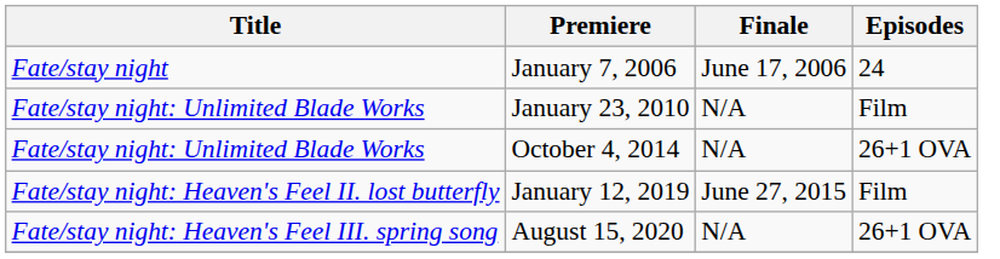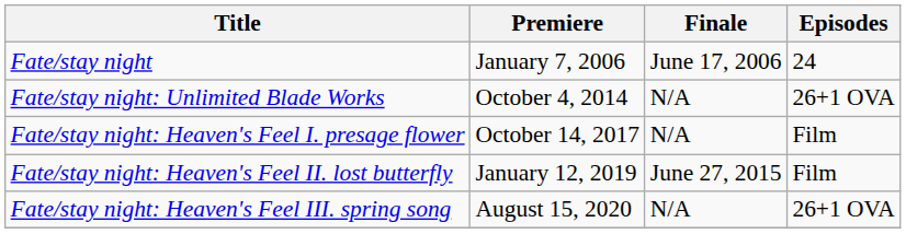 <table class="wikitable sortable" style="white-space: nowrap; width: auto;">
 <tr>
 <th>Title</th>
 <th>Premiere</th>
 <th>Finale</th>
 <th>Episodes</th>
 </tr>
 <tr>
 <td><em><a href='#'>Fate/stay night</a></em></td>
 <td>January 7, 2006</td>
 <td>June 17, 2006</td>
 <td>24</td>
 </tr>
 <tr>
-<td><em><a href='#'>Fate/stay night: Unlimited Blade Works</a></em></td>
-<td>January 23, 2010</td>
-<td>N/A</td>
-<td>Film</td>
-</tr>
-<tr>
 <td><a href='#'><em>Fate/stay night: Unlimited Blade Works</em></a></td>
 <td>October 4, 2014</td>
 <td>N/A</td>
 <td>26+1 OVA</td>
+</tr>
+<tr>
+<td><em><a href='#'>Fate/stay night: Heaven's Feel I. presage flower</a></em></td>
+<td>October 14, 2017</td>
+<td>N/A</td>
+<td>Film</td>
 </tr>
 <tr>
 <td><em><a href='#'>Fate/stay night: Heaven's Feel II. lost butterfly</a></em></td>
 <td>January 12, 2019</td>
 <td>June 27, 2015</td>
 <td>Film</td>
 </tr>
 <tr>
 <td><em><a href='#'>Fate/stay night: Heaven's Feel III. spring song</a></em></td>
 <td>August 15, 2020</td>
 <td>N/A</td>
 <td>26+1 OVA</td>
 </tr>
 <tr>
 </tr>
 </table>
